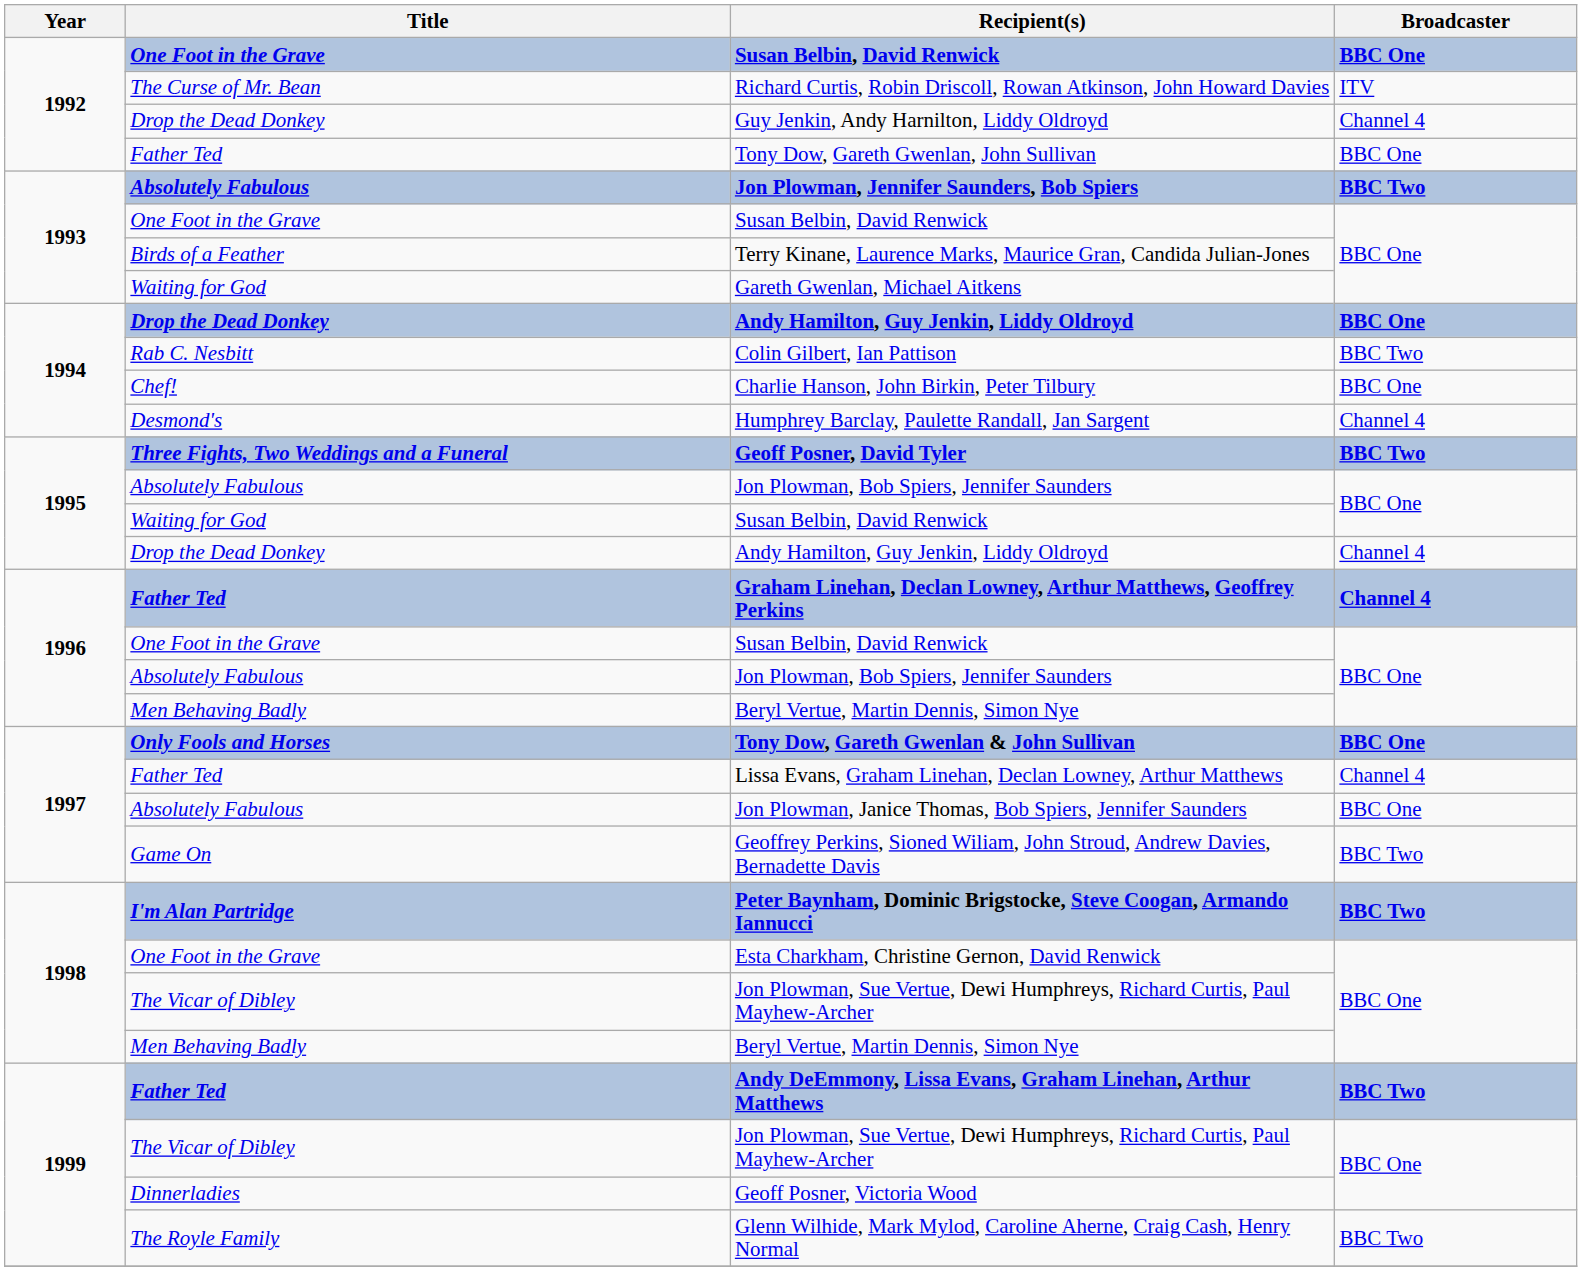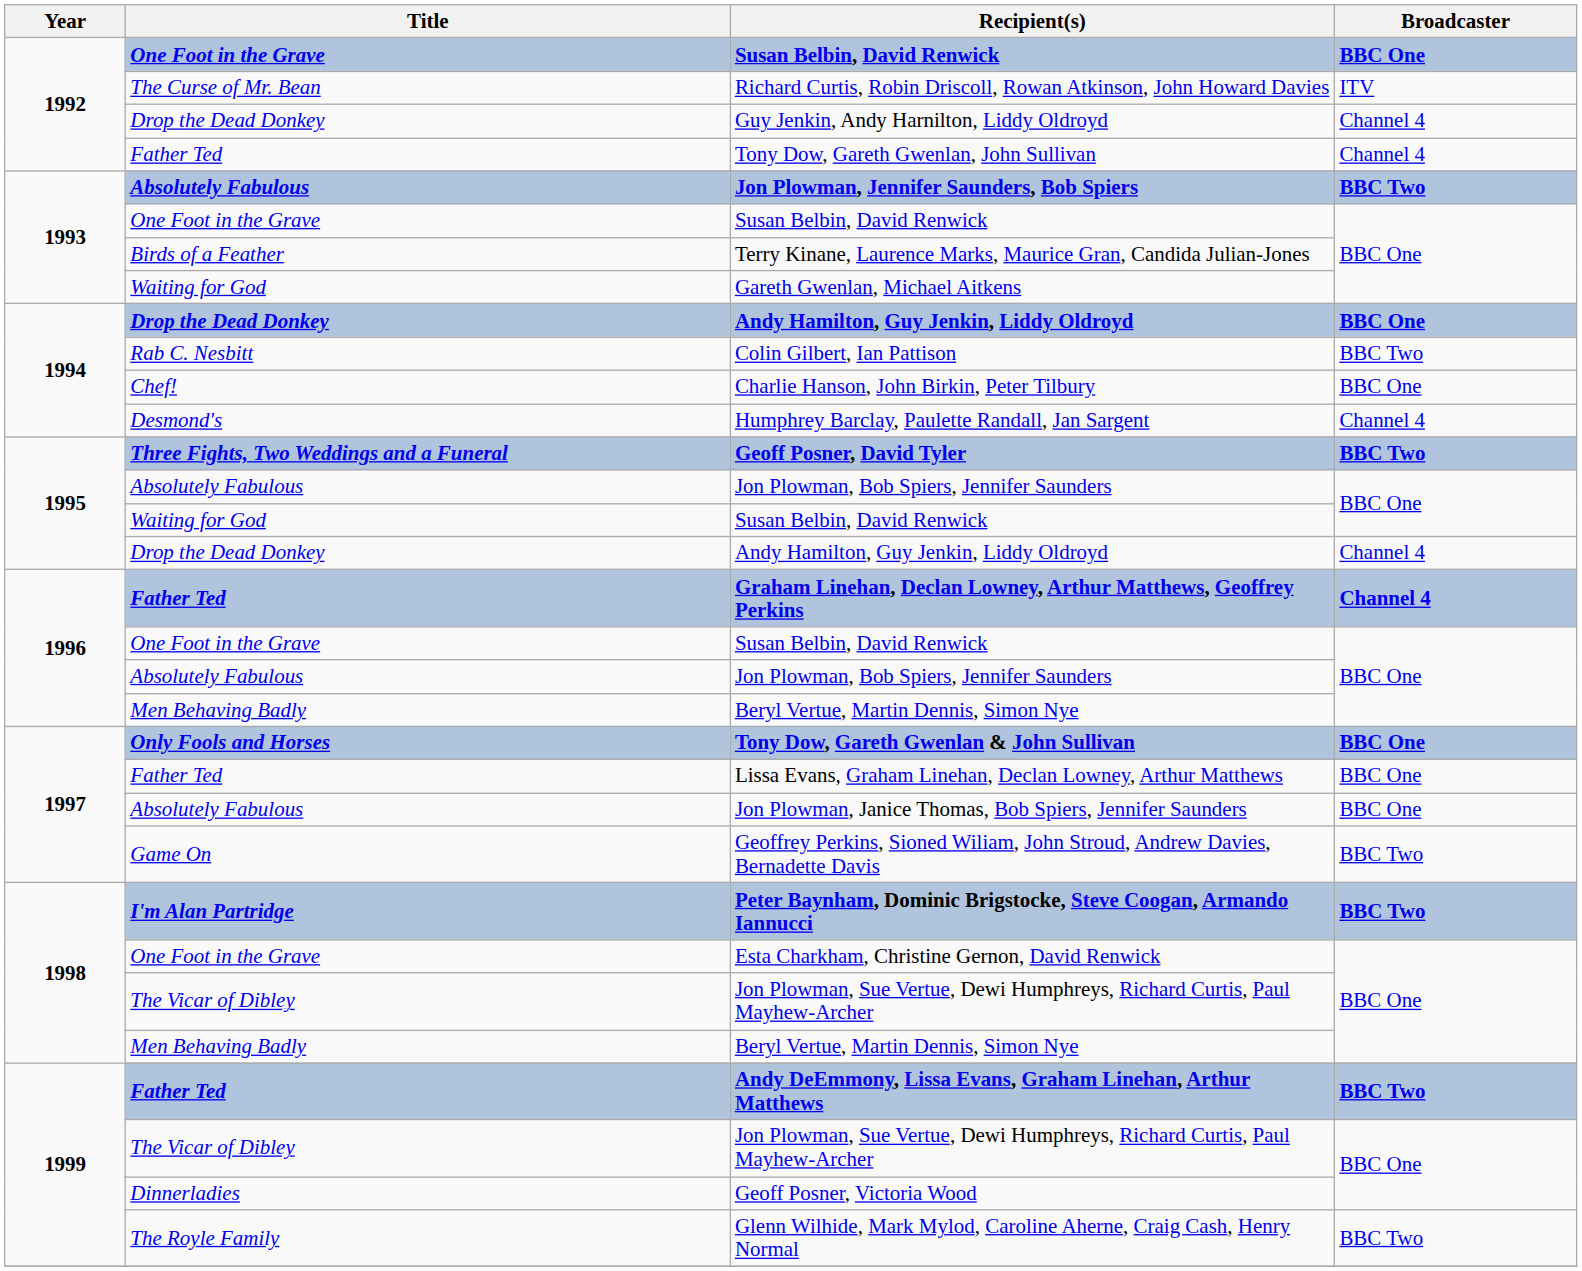 <table class="wikitable" width="95%">
 <tr>
 <th width=5%>Year</th>
 <th width=25%>Title</th>
 <th width=25%><strong>Recipient(s)</strong></th>
 <th width=10%><strong>Broadcaster</strong></th>
 </tr>
 <tr>
 <td rowspan="4" style="text-align:center;"><strong>1992</strong></td>
 <td style="background:#B0C4DE;"><strong><em><a href='#'>One Foot in the Grave</a></em></strong></td>
 <td style="background:#B0C4DE;"><strong><a href='#'>Susan Belbin</a>, <a href='#'>David Renwick</a></strong></td>
 <td style="background:#B0C4DE;"><strong><a href='#'>BBC One</a></strong></td>
 </tr>
 <tr>
 <td><em><a href='#'>The Curse of Mr. Bean</a></em></td>
 <td><a href='#'>Richard Curtis</a>, <a href='#'>Robin Driscoll</a>, <a href='#'>Rowan Atkinson</a>, <a href='#'>John Howard Davies</a></td>
 <td><a href='#'>ITV</a></td>
 </tr>
 <tr>
 <td><em><a href='#'>Drop the Dead Donkey</a></em></td>
 <td><a href='#'>Guy Jenkin</a>, Andy Harnilton, <a href='#'>Liddy Oldroyd</a></td>
 <td><a href='#'>Channel 4</a></td>
 </tr>
 <tr>
 <td><em><a href='#'>Father Ted</a></em></td>
 <td><a href='#'>Tony Dow</a>, <a href='#'>Gareth Gwenlan</a>, <a href='#'>John Sullivan</a></td>
-<td><a href='#'>BBC One</a></td>
+<td><a href='#'>Channel 4</a></td>
 </tr>
 <tr>
 <td rowspan="4" style="text-align:center;"><strong>1993</strong></td>
 <td style="background:#B0C4DE;"><strong><em><a href='#'>Absolutely Fabulous</a></em></strong></td>
 <td style="background:#B0C4DE;"><strong><a href='#'>Jon Plowman</a>, <a href='#'>Jennifer Saunders</a>, <a href='#'>Bob Spiers</a></strong></td>
 <td style="background:#B0C4DE;"><strong><a href='#'>BBC Two</a></strong></td>
 </tr>
 <tr>
 <td><em><a href='#'>One Foot in the Grave</a></em></td>
 <td><a href='#'>Susan Belbin</a>, <a href='#'>David Renwick</a></td>
 <td rowspan="3"><a href='#'>BBC One</a></td>
 </tr>
 <tr>
 <td><em><a href='#'>Birds of a Feather</a></em></td>
 <td>Terry Kinane, <a href='#'>Laurence Marks</a>, <a href='#'>Maurice Gran</a>, Candida Julian-Jones</td>
 </tr>
 <tr>
 <td><em><a href='#'>Waiting for God</a></em></td>
 <td><a href='#'>Gareth Gwenlan</a>, <a href='#'>Michael Aitkens</a></td>
 </tr>
 <tr>
 <td rowspan="4" style="text-align:center;"><strong>1994</strong></td>
 <td style="background:#B0C4DE;"><strong><em><a href='#'>Drop the Dead Donkey</a></em></strong></td>
 <td style="background:#B0C4DE;"><strong><a href='#'>Andy Hamilton</a>, <a href='#'>Guy Jenkin</a>, <a href='#'>Liddy Oldroyd</a></strong></td>
 <td style="background:#B0C4DE;"><strong><a href='#'>BBC One</a></strong></td>
 </tr>
 <tr>
 <td><em><a href='#'>Rab C. Nesbitt</a></em></td>
 <td><a href='#'>Colin Gilbert</a>, <a href='#'>Ian Pattison</a></td>
 <td><a href='#'>BBC Two</a></td>
 </tr>
 <tr>
 <td><em><a href='#'>Chef!</a></em></td>
 <td><a href='#'>Charlie Hanson</a>, <a href='#'>John Birkin</a>, <a href='#'>Peter Tilbury</a></td>
 <td><a href='#'>BBC One</a></td>
 </tr>
 <tr>
 <td><em><a href='#'>Desmond's</a></em></td>
 <td><a href='#'>Humphrey Barclay</a>, <a href='#'>Paulette Randall</a>, <a href='#'>Jan Sargent</a></td>
 <td><a href='#'>Channel 4</a></td>
 </tr>
 <tr>
 <td rowspan="4" style="text-align:center;"><strong>1995</strong></td>
 <td style="background:#B0C4DE;"><strong><em><a href='#'>Three Fights, Two Weddings and a Funeral</a></em></strong></td>
 <td style="background:#B0C4DE;"><strong><a href='#'>Geoff Posner</a>, <a href='#'>David Tyler</a></strong></td>
 <td style="background:#B0C4DE;"><strong><a href='#'>BBC Two</a></strong></td>
 </tr>
 <tr>
 <td><em><a href='#'>Absolutely Fabulous</a></em></td>
 <td><a href='#'>Jon Plowman</a>, <a href='#'>Bob Spiers</a>, <a href='#'>Jennifer Saunders</a></td>
 <td rowspan="2"><a href='#'>BBC One</a></td>
 </tr>
 <tr>
 <td><em><a href='#'>Waiting for God</a></em></td>
 <td><a href='#'>Susan Belbin</a>, <a href='#'>David Renwick</a></td>
 </tr>
 <tr>
 <td><em><a href='#'>Drop the Dead Donkey</a></em></td>
 <td><a href='#'>Andy Hamilton</a>, <a href='#'>Guy Jenkin</a>, <a href='#'>Liddy Oldroyd</a></td>
 <td><a href='#'>Channel 4</a></td>
 </tr>
 <tr>
 <td rowspan="4" style="text-align:center;"><strong>1996</strong></td>
 <td style="background:#B0C4DE;"><strong><em><a href='#'>Father Ted</a></em></strong></td>
 <td style="background:#B0C4DE;"><strong><a href='#'>Graham Linehan</a>, <a href='#'>Declan Lowney</a>, <a href='#'>Arthur Matthews</a>, <a href='#'>Geoffrey Perkins</a></strong></td>
 <td style="background:#B0C4DE;"><strong><a href='#'>Channel 4</a></strong></td>
 </tr>
 <tr>
 <td><em><a href='#'>One Foot in the Grave</a></em></td>
 <td><a href='#'>Susan Belbin</a>, <a href='#'>David Renwick</a></td>
 <td rowspan="3"><a href='#'>BBC One</a></td>
 </tr>
 <tr>
 <td><em><a href='#'>Absolutely Fabulous</a></em></td>
 <td><a href='#'>Jon Plowman</a>, <a href='#'>Bob Spiers</a>, <a href='#'>Jennifer Saunders</a></td>
 </tr>
 <tr>
 <td><em><a href='#'>Men Behaving Badly</a></em></td>
 <td><a href='#'>Beryl Vertue</a>, <a href='#'>Martin Dennis</a>, <a href='#'>Simon Nye</a></td>
 </tr>
 <tr>
 <td rowspan="4" style="text-align:center;"><strong>1997</strong></td>
 <td style="background:#B0C4DE;"><strong><em><a href='#'>Only Fools and Horses</a></em></strong></td>
 <td style="background:#B0C4DE;"><strong><a href='#'>Tony Dow</a>, <a href='#'>Gareth Gwenlan</a> & <a href='#'>John Sullivan</a></strong></td>
 <td style="background:#B0C4DE;"><strong><a href='#'>BBC One</a></strong></td>
 </tr>
 <tr>
 <td><em><a href='#'>Father Ted</a></em></td>
 <td>Lissa Evans, <a href='#'>Graham Linehan</a>, <a href='#'>Declan Lowney</a>, <a href='#'>Arthur Matthews</a></td>
-<td><a href='#'>Channel 4</a></td>
+<td><a href='#'>BBC One</a></td>
 </tr>
 <tr>
 <td><em><a href='#'>Absolutely Fabulous</a></em></td>
 <td><a href='#'>Jon Plowman</a>, Janice Thomas, <a href='#'>Bob Spiers</a>, <a href='#'>Jennifer Saunders</a></td>
 <td><a href='#'>BBC One</a></td>
 </tr>
 <tr>
 <td><em><a href='#'>Game On</a></em></td>
 <td><a href='#'>Geoffrey Perkins</a>, <a href='#'>Sioned Wiliam</a>, <a href='#'>John Stroud</a>, <a href='#'>Andrew Davies</a>, <a href='#'>Bernadette Davis</a></td>
 <td><a href='#'>BBC Two</a></td>
 </tr>
 <tr>
 <td rowspan="4" style="text-align:center;"><strong>1998</strong></td>
 <td style="background:#B0C4DE;"><strong><em><a href='#'>I'm Alan Partridge</a></em></strong></td>
 <td style="background:#B0C4DE;"><strong><a href='#'>Peter Baynham</a>, Dominic Brigstocke, <a href='#'>Steve Coogan</a>, <a href='#'>Armando Iannucci</a></strong></td>
 <td style="background:#B0C4DE;"><strong><a href='#'>BBC Two</a></strong></td>
 </tr>
 <tr>
 <td><em><a href='#'>One Foot in the Grave</a></em></td>
 <td><a href='#'>Esta Charkham</a>, Christine Gernon, <a href='#'>David Renwick</a></td>
 <td rowspan="3"><a href='#'>BBC One</a></td>
 </tr>
 <tr>
 <td><em><a href='#'>The Vicar of Dibley</a></em></td>
 <td><a href='#'>Jon Plowman</a>, <a href='#'>Sue Vertue</a>, Dewi Humphreys, <a href='#'>Richard Curtis</a>, <a href='#'>Paul Mayhew-Archer</a></td>
 </tr>
 <tr>
 <td><em><a href='#'>Men Behaving Badly</a></em></td>
 <td><a href='#'>Beryl Vertue</a>, <a href='#'>Martin Dennis</a>, <a href='#'>Simon Nye</a></td>
 </tr>
 <tr>
 <td rowspan="4" style="text-align:center;"><strong>1999</strong></td>
 <td style="background:#B0C4DE;"><strong><em><a href='#'>Father Ted</a></em></strong></td>
 <td style="background:#B0C4DE;"><strong><a href='#'>Andy DeEmmony</a>, <a href='#'>Lissa Evans</a>, <a href='#'>Graham Linehan</a>, <a href='#'>Arthur Matthews</a></strong></td>
 <td style="background:#B0C4DE;"><strong><a href='#'>BBC Two</a></strong></td>
 </tr>
 <tr>
 <td><em><a href='#'>The Vicar of Dibley</a></em></td>
 <td><a href='#'>Jon Plowman</a>, <a href='#'>Sue Vertue</a>, Dewi Humphreys, <a href='#'>Richard Curtis</a>, <a href='#'>Paul Mayhew-Archer</a></td>
 <td rowspan="2"><a href='#'>BBC One</a></td>
 </tr>
 <tr>
 <td><em><a href='#'>Dinnerladies</a></em></td>
 <td><a href='#'>Geoff Posner</a>, <a href='#'>Victoria Wood</a></td>
 </tr>
 <tr>
 <td><em><a href='#'>The Royle Family</a></em></td>
 <td><a href='#'>Glenn Wilhide</a>, <a href='#'>Mark Mylod</a>, <a href='#'>Caroline Aherne</a>, <a href='#'>Craig Cash</a>, <a href='#'>Henry Normal</a></td>
 <td><a href='#'>BBC Two</a></td>
 </tr>
 <tr>
 </tr>
 </table>
